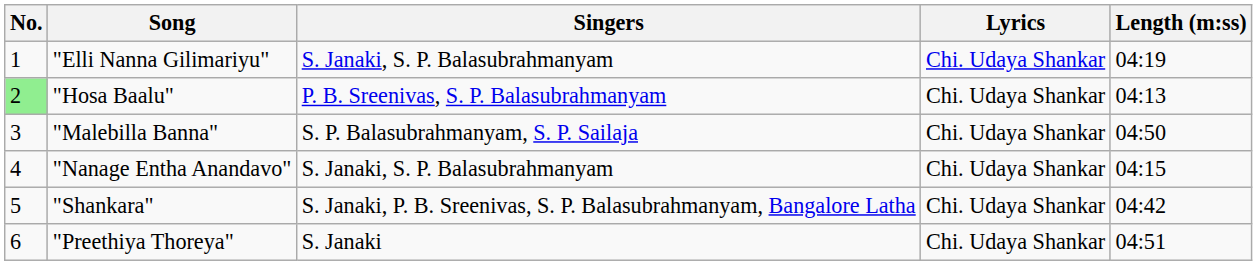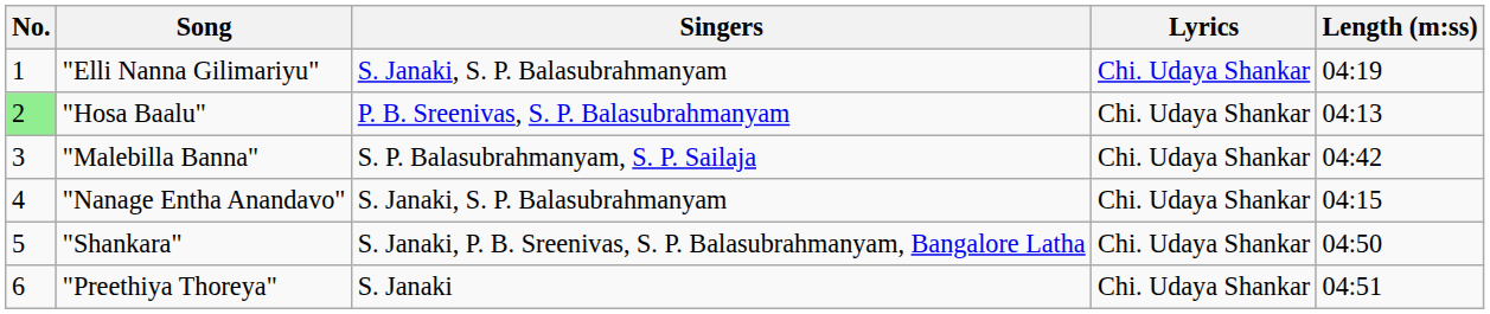 <table class="wikitable" style="font-size:95%;">
 <tr>
 <th>No.</th>
 <th>Song</th>
 <th>Singers</th>
 <th>Lyrics</th>
 <th>Length (m:ss)</th>
 </tr>
 <tr>
 <td>1</td>
 <td>"Elli Nanna Gilimariyu"</td>
 <td><a href='#'>S. Janaki</a>, S. P. Balasubrahmanyam</td>
 <td><a href='#'>Chi. Udaya Shankar</a></td>
 <td>04:19</td>
 </tr>
 <tr>
 <td style="background: lightgreen;">2</td>
 <td>"Hosa Baalu"</td>
 <td><a href='#'>P. B. Sreenivas</a>, <a href='#'>S. P. Balasubrahmanyam</a></td>
 <td>Chi. Udaya Shankar</td>
 <td>04:13</td>
 </tr>
 <tr>
 <td>3</td>
 <td>"Malebilla Banna"</td>
 <td>S. P. Balasubrahmanyam, <a href='#'>S. P. Sailaja</a></td>
 <td>Chi. Udaya Shankar</td>
-<td>04:50</td>
+<td>04:42</td>
 </tr>
 <tr>
 <td>4</td>
 <td>"Nanage Entha Anandavo"</td>
 <td>S. Janaki, S. P. Balasubrahmanyam</td>
 <td>Chi. Udaya Shankar</td>
 <td>04:15</td>
 </tr>
 <tr>
 <td>5</td>
 <td>"Shankara"</td>
 <td>S. Janaki, P. B. Sreenivas, S. P. Balasubrahmanyam, <a href='#'>Bangalore Latha</a></td>
 <td>Chi. Udaya Shankar</td>
-<td>04:42</td>
+<td>04:50</td>
 </tr>
 <tr>
 <td>6</td>
 <td>"Preethiya Thoreya"</td>
 <td>S. Janaki</td>
 <td>Chi. Udaya Shankar</td>
 <td>04:51</td>
 </tr>
 </table>
